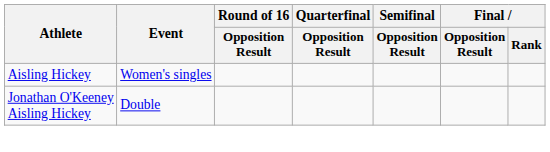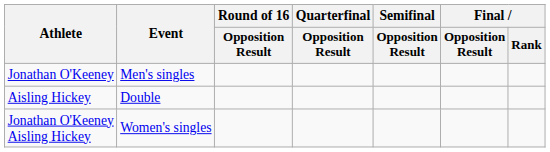 <table class=wikitable style=font-size:90%;text-align:center>
 <tr>
 <th rowspan=2>Athlete</th>
 <th rowspan=2>Event</th>
 <th>Round of 16</th>
 <th>Quarterfinal</th>
 <th>Semifinal</th>
 <th colspan=2>Final / </th>
 </tr>
 <tr style=font-size:95%>
 <th>Opposition<br>Result</th>
 <th>Opposition<br>Result</th>
 <th>Opposition<br>Result</th>
 <th>Opposition<br>Result</th>
 <th>Rank</th>
 </tr>
 <tr>
+<td align=left><a href='#'>Jonathan O'Keeney</a></td>
+<td align=left><a href='#'>Men's singles</a></td>
+<td></td>
+<td></td>
+<td></td>
+<td></td>
+<td></td>
+</tr>
+<tr>
 <td align=left><a href='#'>Aisling Hickey</a></td>
-<td align=left><a href='#'>Women's singles</a></td>
+<td align=left><a href='#'>Double</a></td>
 <td></td>
 <td></td>
 <td></td>
 <td></td>
 <td></td>
 </tr>
 <tr>
 <td align=left><a href='#'>Jonathan O'Keeney</a><br><a href='#'>Aisling Hickey</a></td>
-<td align=left><a href='#'>Double</a></td>
+<td align=left><a href='#'>Women's singles</a></td>
 <td></td>
 <td></td>
 <td></td>
 <td></td>
 <td></td>
 </tr>
 </table>
